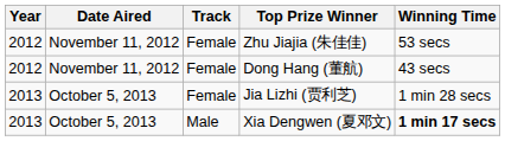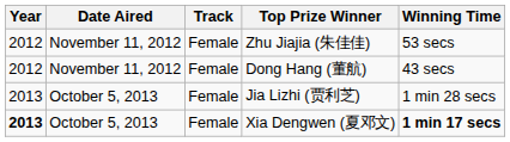 <table class="wikitable">
 <tr>
 <th>Year</th>
 <th>Date Aired</th>
 <th>Track</th>
 <th>Top Prize Winner</th>
 <th>Winning Time</th>
 </tr>
 <tr>
 <td>2012</td>
 <td>November 11, 2012</td>
 <td>Female</td>
 <td>Zhu Jiajia (朱佳佳)</td>
 <td>53 secs</td>
 </tr>
 <tr>
 <td>2012</td>
 <td>November 11, 2012</td>
 <td>Female</td>
 <td>Dong Hang (董航)</td>
 <td>43 secs</td>
 </tr>
 <tr>
 <td>2013</td>
 <td>October 5, 2013</td>
 <td>Female</td>
 <td>Jia Lizhi (贾利芝)</td>
 <td>1 min 28 secs</td>
 </tr>
 <tr>
-<td>2013</td>
+<td><strong>2013</strong></td>
 <td>October 5, 2013</td>
-<td>Male</td>
+<td>Female</td>
 <td>Xia Dengwen (夏邓文)</td>
 <td><strong>1 min 17 secs</strong></td>
 </tr>
 </table>
